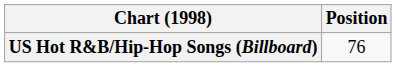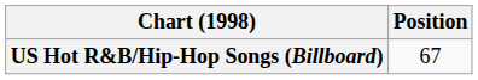 <table class="wikitable plainrowheaders" style="text-align:center">
 <tr>
 <th scope="col">Chart (1998)</th>
 <th scope="col">Position</th>
 </tr>
 <tr>
 <th scope="row">US Hot R&B/Hip-Hop Songs (<em>Billboard</em>)</th>
-<td>76</td>
+<td>67</td>
 </tr>
 </table>
